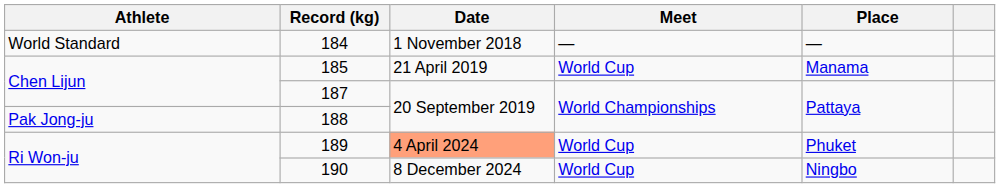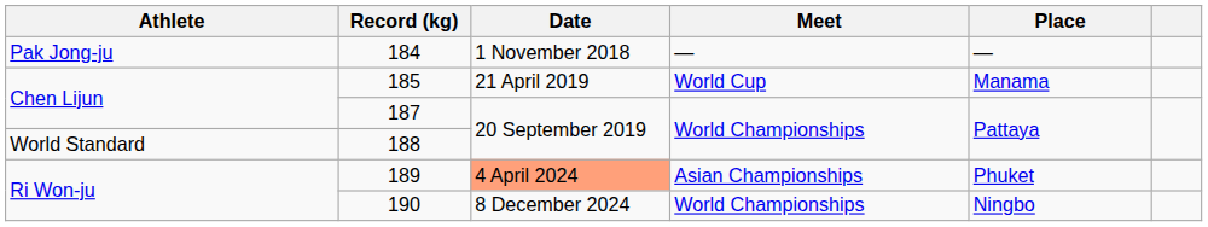 <table class="wikitable" style="font-size:90%; width: 70%;">
 <tr>
 <th width=20%>Athlete</th>
 <th width=8%>Record (kg)</th>
 <th width=12%>Date</th>
 <th width=18%>Meet</th>
 <th width=11%>Place</th>
 <th width=3%></th>
 </tr>
 <tr>
-<td>World Standard</td>
+<td> <a href='#'>Pak Jong-ju</a></td>
 <td align="center">184</td>
 <td>1 November 2018</td>
 <td>—</td>
 <td>—</td>
 <td></td>
 </tr>
 <tr>
 <td rowspan=2> <a href='#'>Chen Lijun</a></td>
 <td align="center">185</td>
 <td>21 April 2019</td>
 <td><a href='#'>World Cup</a></td>
 <td><a href='#'>Manama</a></td>
 <td></td>
 </tr>
 <tr>
 <td align="center">187</td>
 <td rowspan=2>20 September 2019</td>
 <td rowspan=2><a href='#'>World Championships</a></td>
 <td rowspan=2><a href='#'>Pattaya</a></td>
 <td rowspan=2></td>
 </tr>
 <tr>
-<td> <a href='#'>Pak Jong-ju</a></td>
+<td>World Standard</td>
 <td align="center">188</td>
 </tr>
 <tr>
 <td rowspan=2> <a href='#'>Ri Won-ju</a></td>
 <td align="center">189</td>
 <td style="background: lightsalmon;">4 April 2024</td>
-<td><a href='#'>World Cup</a></td>
+<td><a href='#'>Asian Championships</a></td>
 <td><a href='#'>Phuket</a></td>
 <td></td>
 </tr>
 <tr>
 <td align=center>190</td>
 <td>8 December 2024</td>
-<td><a href='#'>World Cup</a></td>
+<td><a href='#'>World Championships</a></td>
 <td><a href='#'>Ningbo</a></td>
 <td></td>
 </tr>
 </table>
